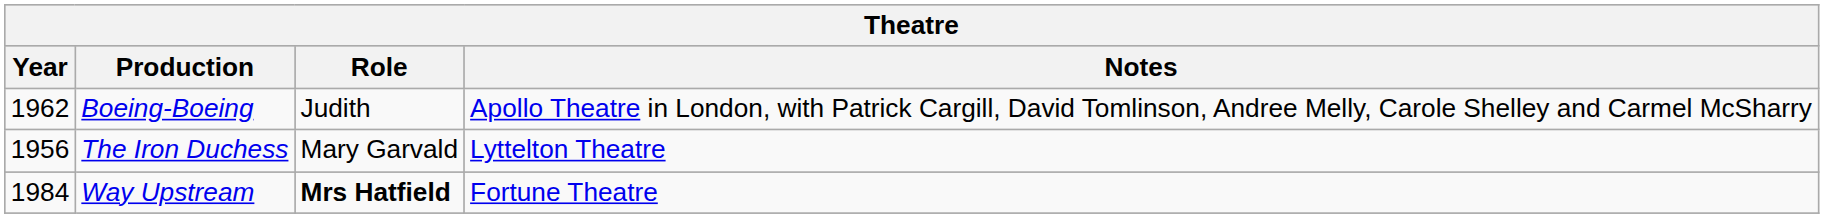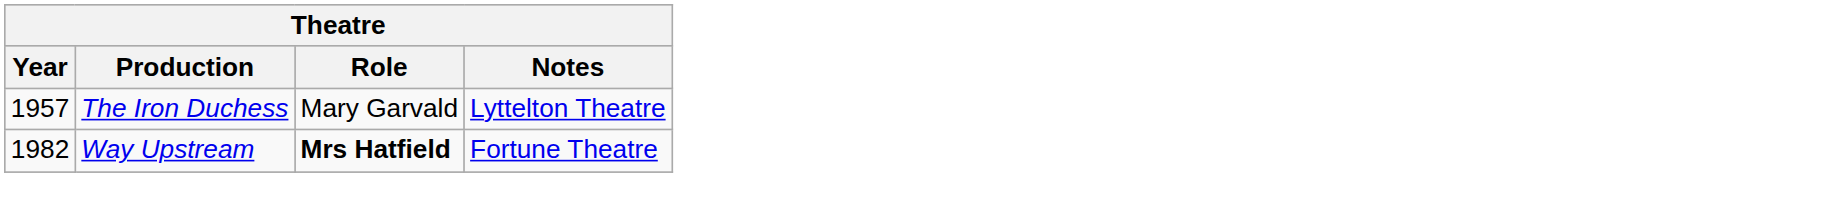 <table class="wikitable">
 <tr>
 <th colspan=4>Theatre</th>
 </tr>
 <tr>
 <th>Year</th>
 <th>Production</th>
 <th>Role</th>
 <th>Notes</th>
 </tr>
 <tr>
-<td>1962</td>
-<td><em><a href='#'>Boeing-Boeing</a></em></td>
-<td>Judith</td>
-<td><a href='#'>Apollo Theatre</a> in London, with Patrick Cargill, David Tomlinson, Andree Melly, Carole Shelley and Carmel McSharry</td>
-</tr>
-<tr>
-<td>1956</td>
+<td>1957</td>
 <td><em><a href='#'>The Iron Duchess</a></em></td>
 <td>Mary Garvald</td>
 <td><a href='#'>Lyttelton Theatre</a></td>
 </tr>
 <tr>
-<td rowspan=1>1984</td>
+<td rowspan=1>1982</td>
 <td><em><a href='#'>Way Upstream</a></em></td>
 <td><strong>Mrs Hatfield</strong></td>
 <td><a href='#'>Fortune Theatre</a></td>
 </tr>
 </table>
